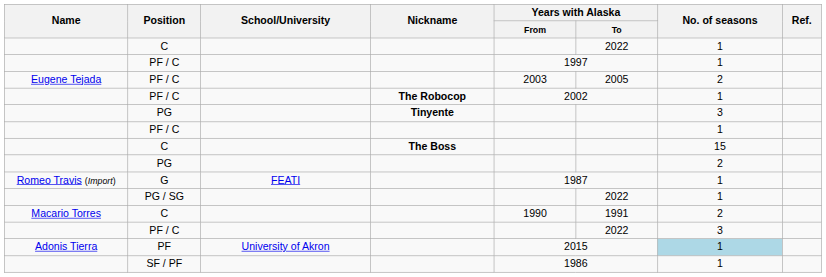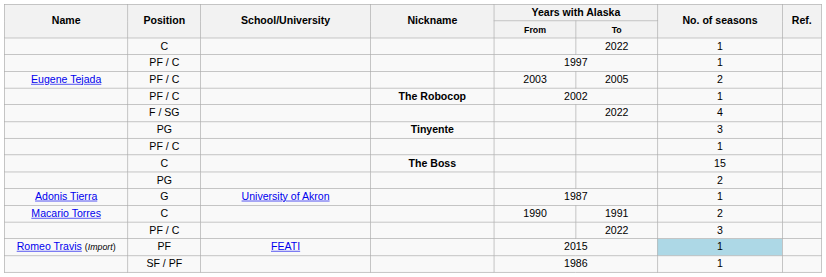 <table class="wikitable sortable" style="text-align:center" width="98%">
 <tr>
 <th style="width:180px;" rowspan="2">Name</th>
 <th rowspan="2">Position</th>
 <th style="width:250px;" rowspan="2">School/University</th>
 <th style="width:180px;" rowspan="2">Nickname</th>
 <th style="width:180px; text-align:center;" colspan="2">Years with Alaska</th>
 <th rowspan="2">No. of seasons</th>
 <th rowspan="2"; class=unsortable>Ref.</th>
 </tr>
 <tr>
 <th style="width:10%; text-align:center;"><small>From</small></th>
 <th style="width:10%; text-align:center;"><small>To</small></th>
 </tr>
 <tr>
 <td></td>
 <td>C</td>
 <td></td>
 <td></td>
 <td></td>
 <td>2022</td>
 <td>1</td>
 <td></td>
 </tr>
 <tr>
 <td></td>
 <td>PF / C</td>
 <td></td>
 <td></td>
 <td colspan="2">1997</td>
 <td>1</td>
 <td></td>
 </tr>
 <tr>
 <td><a href='#'>Eugene Tejada</a></td>
 <td>PF / C</td>
 <td></td>
 <td></td>
 <td>2003</td>
 <td>2005</td>
 <td>2</td>
 <td></td>
 </tr>
 <tr>
 <td></td>
 <td>PF / C</td>
 <td></td>
 <td><strong>The Robocop</strong></td>
 <td colspan="2">2002</td>
 <td>1</td>
 <td></td>
 </tr>
 <tr>
 <td></td>
+<td>F / SG</td>
+<td></td>
+<td></td>
+<td></td>
+<td>2022</td>
+<td>4</td>
+<td></td>
+</tr>
+<tr>
+<td></td>
 <td>PG</td>
 <td></td>
 <td><strong>Tinyente</strong></td>
 <td></td>
 <td></td>
 <td>3</td>
 <td></td>
 </tr>
 <tr>
 <td></td>
 <td>PF / C</td>
 <td></td>
 <td></td>
 <td></td>
 <td></td>
 <td>1</td>
 <td></td>
 </tr>
 <tr>
 <td></td>
 <td>C</td>
 <td></td>
 <td><strong>The Boss</strong></td>
 <td></td>
 <td></td>
 <td>15</td>
 <td></td>
 </tr>
 <tr>
 <td></td>
 <td>PG</td>
 <td></td>
 <td></td>
 <td></td>
 <td></td>
 <td>2</td>
 <td></td>
 </tr>
 <tr>
-<td><a href='#'>Romeo Travis</a> <small>(<em>Import</em>)</small></td>
+<td><a href='#'>Adonis Tierra</a></td>
 <td>G</td>
-<td><a href='#'>FEATI</a></td>
+<td><a href='#'>University of Akron</a></td>
 <td></td>
 <td colspan="2">1987</td>
-<td>1</td>
-<td></td>
-</tr>
-<tr>
-<td></td>
-<td>PG / SG</td>
-<td></td>
-<td></td>
-<td></td>
-<td>2022</td>
 <td>1</td>
 <td></td>
 </tr>
 <tr>
 <td><a href='#'>Macario Torres</a></td>
 <td>C</td>
 <td></td>
 <td></td>
 <td>1990</td>
 <td>1991</td>
 <td>2</td>
 <td></td>
 </tr>
 <tr>
 <td></td>
 <td>PF / C</td>
 <td></td>
 <td></td>
 <td></td>
 <td>2022</td>
 <td>3</td>
 <td></td>
 </tr>
 <tr>
-<td><a href='#'>Adonis Tierra</a></td>
+<td><a href='#'>Romeo Travis</a> <small>(<em>Import</em>)</small></td>
 <td>PF</td>
-<td><a href='#'>University of Akron</a></td>
+<td><a href='#'>FEATI</a></td>
 <td></td>
 <td colspan="2">2015</td>
 <td style="background: lightblue;">1</td>
 <td></td>
 </tr>
 <tr>
 <td></td>
 <td>SF / PF</td>
 <td></td>
 <td></td>
 <td colspan="2">1986</td>
 <td>1</td>
 <td></td>
 </tr>
 </table>
